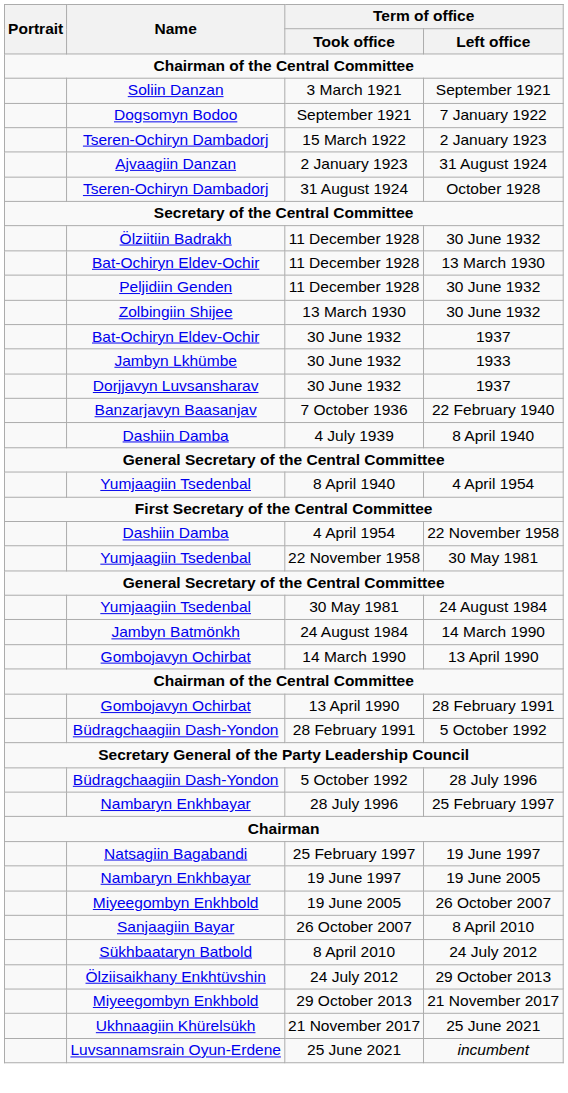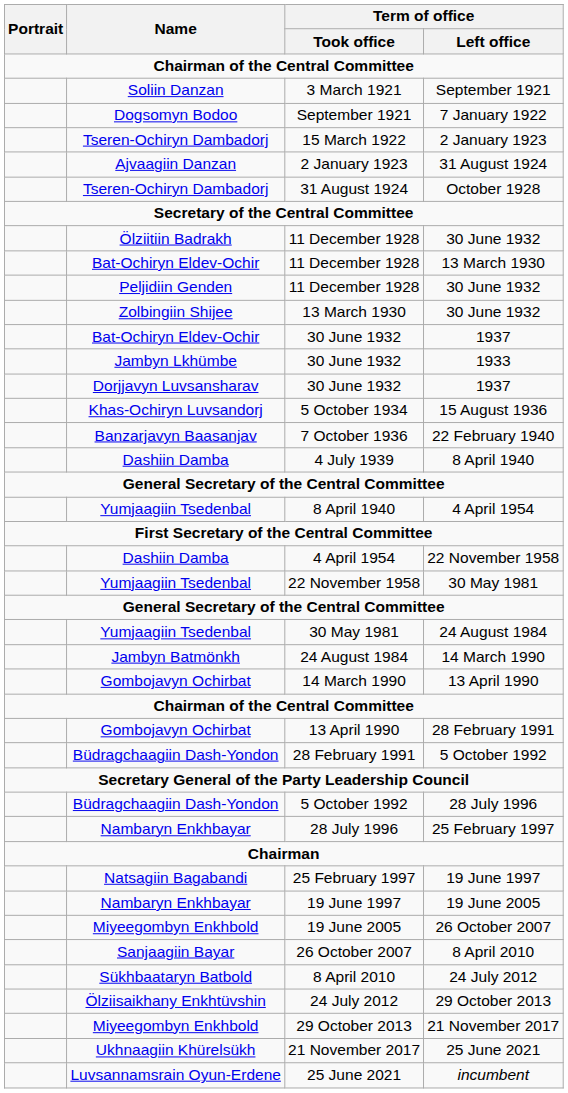 <table class="wikitable" style="text-align:center">
 <tr>
 <th rowspan=2>Portrait</th>
 <th rowspan=2>Name<br></th>
 <th colspan="2">Term of office</th>
 </tr>
 <tr>
 <th>Took office</th>
 <th>Left office</th>
 </tr>
 <tr>
 <td colspan="4"><strong>Chairman of the Central Committee</strong><br></td>
 </tr>
 <tr>
 <td></td>
 <td><a href='#'>Soliin Danzan</a><br></td>
 <td>3 March 1921</td>
 <td>September 1921</td>
 </tr>
 <tr>
 <td></td>
 <td><a href='#'>Dogsomyn Bodoo</a><br></td>
 <td>September 1921</td>
 <td>7 January 1922</td>
 </tr>
 <tr>
 <td></td>
 <td><a href='#'>Tseren-Ochiryn Dambadorj</a><br></td>
 <td>15 March 1922</td>
 <td>2 January 1923</td>
 </tr>
 <tr>
 <td></td>
 <td><a href='#'>Ajvaagiin Danzan</a><br></td>
 <td>2 January 1923</td>
 <td>31 August 1924</td>
 </tr>
 <tr>
 <td></td>
 <td><a href='#'>Tseren-Ochiryn Dambadorj</a><br></td>
 <td>31 August 1924</td>
 <td>October 1928</td>
 </tr>
 <tr>
 <td colspan="4"><strong>Secretary of the Central Committee</strong><br></td>
 </tr>
 <tr>
 <td></td>
 <td><a href='#'>Ölziitiin Badrakh</a><br></td>
 <td>11 December 1928</td>
 <td>30 June 1932</td>
 </tr>
 <tr>
 <td></td>
 <td><a href='#'>Bat-Ochiryn Eldev-Ochir</a><br></td>
 <td>11 December 1928</td>
 <td>13 March 1930</td>
 </tr>
 <tr>
 <td></td>
 <td><a href='#'>Peljidiin Genden</a><br></td>
 <td>11 December 1928</td>
 <td>30 June 1932</td>
 </tr>
 <tr>
 <td></td>
 <td><a href='#'>Zolbingiin Shijee</a><br></td>
 <td>13 March 1930</td>
 <td>30 June 1932</td>
 </tr>
 <tr>
 <td></td>
 <td><a href='#'>Bat-Ochiryn Eldev-Ochir</a><br></td>
 <td>30 June 1932</td>
 <td>1937</td>
 </tr>
 <tr>
 <td></td>
 <td><a href='#'>Jambyn Lkhümbe</a><br></td>
 <td>30 June 1932</td>
 <td>1933</td>
 </tr>
 <tr>
 <td></td>
 <td><a href='#'>Dorjjavyn Luvsansharav</a><br></td>
 <td>30 June 1932</td>
 <td>1937</td>
+</tr>
+<tr>
+<td></td>
+<td><a href='#'>Khas-Ochiryn Luvsandorj</a><br></td>
+<td>5 October 1934</td>
+<td>15 August 1936</td>
 </tr>
 <tr>
 <td></td>
 <td><a href='#'>Banzarjavyn Baasanjav</a><br></td>
 <td>7 October 1936</td>
 <td>22 February 1940</td>
 </tr>
 <tr>
 <td></td>
 <td><a href='#'>Dashiin Damba</a><br></td>
 <td>4 July 1939</td>
 <td>8 April 1940</td>
 </tr>
 <tr>
 <td colspan="4"><strong>General Secretary of the Central Committee</strong><br></td>
 </tr>
 <tr>
 <td></td>
 <td><a href='#'>Yumjaagiin Tsedenbal</a><br></td>
 <td>8 April 1940</td>
 <td>4 April 1954</td>
 </tr>
 <tr>
 <td colspan="4"><strong>First Secretary of the Central Committee</strong><br></td>
 </tr>
 <tr>
 <td></td>
 <td><a href='#'>Dashiin Damba</a><br></td>
 <td>4 April 1954</td>
 <td>22 November 1958</td>
 </tr>
 <tr>
 <td></td>
 <td><a href='#'>Yumjaagiin Tsedenbal</a><br></td>
 <td>22 November 1958</td>
 <td>30 May 1981</td>
 </tr>
 <tr>
 <td colspan="4"><strong>General Secretary of the Central Committee</strong><br></td>
 </tr>
 <tr>
 <td></td>
 <td><a href='#'>Yumjaagiin Tsedenbal</a><br></td>
 <td>30 May 1981</td>
 <td>24 August 1984</td>
 </tr>
 <tr>
 <td></td>
 <td><a href='#'>Jambyn Batmönkh</a><br></td>
 <td>24 August 1984</td>
 <td>14 March 1990</td>
 </tr>
 <tr>
 <td></td>
 <td><a href='#'>Gombojavyn Ochirbat</a><br></td>
 <td>14 March 1990</td>
 <td>13 April 1990</td>
 </tr>
 <tr>
 <td colspan="4"><strong>Chairman of the Central Committee</strong><br></td>
 </tr>
 <tr>
 <td></td>
 <td><a href='#'>Gombojavyn Ochirbat</a><br></td>
 <td>13 April 1990</td>
 <td>28 February 1991</td>
 </tr>
 <tr>
 <td></td>
 <td><a href='#'>Büdragchaagiin Dash-Yondon</a><br></td>
 <td>28 February 1991</td>
 <td>5 October 1992</td>
 </tr>
 <tr>
 <td colspan="4"><strong>Secretary General of the Party Leadership Council</strong><br></td>
 </tr>
 <tr>
 <td></td>
 <td><a href='#'>Büdragchaagiin Dash-Yondon</a><br></td>
 <td>5 October 1992</td>
 <td>28 July 1996</td>
 </tr>
 <tr>
 <td></td>
 <td><a href='#'>Nambaryn Enkhbayar</a><br></td>
 <td>28 July 1996</td>
 <td>25 February 1997</td>
 </tr>
 <tr>
 <td colspan="4"><strong>Chairman</strong><br></td>
 </tr>
 <tr>
 <td></td>
 <td><a href='#'>Natsagiin Bagabandi</a><br></td>
 <td>25 February 1997</td>
 <td>19 June 1997</td>
 </tr>
 <tr>
 <td></td>
 <td><a href='#'>Nambaryn Enkhbayar</a><br></td>
 <td>19 June 1997</td>
 <td>19 June 2005</td>
 </tr>
 <tr>
 <td></td>
 <td><a href='#'>Miyeegombyn Enkhbold</a><br></td>
 <td>19 June 2005</td>
 <td>26 October 2007</td>
 </tr>
 <tr>
 <td></td>
 <td><a href='#'>Sanjaagiin Bayar</a><br></td>
 <td>26 October 2007</td>
 <td>8 April 2010</td>
 </tr>
 <tr>
 <td></td>
 <td><a href='#'>Sükhbaataryn Batbold</a><br></td>
 <td>8 April 2010</td>
 <td>24 July 2012</td>
 </tr>
 <tr>
 <td></td>
 <td><a href='#'>Ölziisaikhany Enkhtüvshin</a><br></td>
 <td>24 July 2012</td>
 <td>29 October 2013</td>
 </tr>
 <tr>
 <td></td>
 <td><a href='#'>Miyeegombyn Enkhbold</a><br></td>
 <td>29 October 2013</td>
 <td>21 November 2017<br></td>
 </tr>
 <tr>
 <td></td>
 <td><a href='#'>Ukhnaagiin Khürelsükh</a><br></td>
 <td>21 November 2017<br></td>
 <td>25 June 2021<br></td>
 </tr>
 <tr>
 <td></td>
 <td><a href='#'>Luvsannamsrain Oyun-Erdene</a><br></td>
 <td>25 June 2021<br></td>
 <td><em>incumbent</em></td>
 </tr>
 </table>
